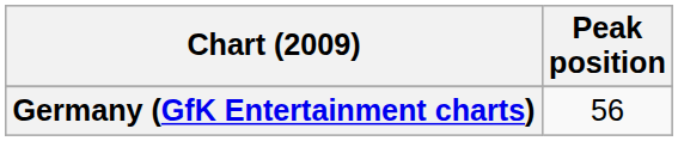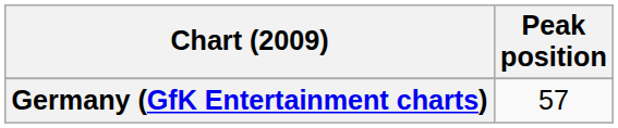 <table class="wikitable plainrowheaders" style="text-align:center">
 <tr>
 <th scope="col">Chart (2009)</th>
 <th scope="col">Peak<br>position</th>
 </tr>
 <tr>
 </tr>
 <tr>
 <th scope="row">Germany (<a href='#'>GfK Entertainment charts</a>)</th>
-<td>56</td>
+<td>57</td>
 </tr>
 </table>
